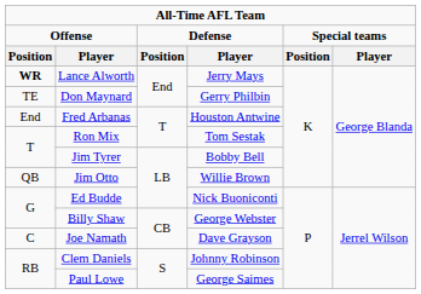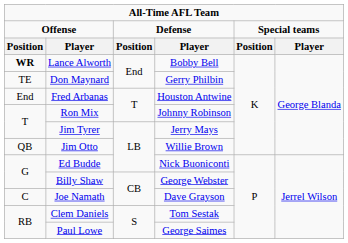 <table class="wikitable" style="text-align:center">
 <tr>
 <td align="center" colspan="6"><strong>All-Time AFL Team</strong></td>
 </tr>
 <tr>
 <td align="center" colspan="2"><strong>Offense</strong></td>
 <td align="center" colspan="2"><strong>Defense</strong></td>
 <td align="center" colspan="2"><strong>Special teams</strong></td>
 </tr>
 <tr>
 <th>Position</th>
 <th>Player</th>
 <th>Position</th>
 <th>Player</th>
 <th>Position</th>
 <th>Player</th>
 </tr>
 <tr>
 <td><strong>WR</strong></td>
 <td><a href='#'>Lance Alworth</a></td>
 <td rowspan=2>End</td>
-<td><a href='#'>Jerry Mays</a></td>
+<td><a href='#'>Bobby Bell</a></td>
 <td rowspan=6>K</td>
 <td rowspan=6><a href='#'>George Blanda</a></td>
 </tr>
 <tr>
 <td>TE</td>
 <td><a href='#'>Don Maynard</a></td>
 <td><a href='#'>Gerry Philbin</a></td>
 </tr>
 <tr>
 <td>End</td>
 <td><a href='#'>Fred Arbanas</a></td>
 <td rowspan=2>T</td>
 <td><a href='#'>Houston Antwine</a></td>
 </tr>
 <tr>
 <td rowspan=2>T</td>
 <td><a href='#'>Ron Mix</a></td>
-<td><a href='#'>Tom Sestak</a></td>
+<td><a href='#'>Johnny Robinson</a></td>
 </tr>
 <tr>
 <td><a href='#'>Jim Tyrer</a></td>
 <td rowspan=3>LB</td>
-<td><a href='#'>Bobby Bell</a></td>
+<td><a href='#'>Jerry Mays</a></td>
 </tr>
 <tr>
 <td>QB</td>
 <td><a href='#'>Jim Otto</a></td>
 <td><a href='#'>Willie Brown</a></td>
 </tr>
 <tr>
 <td rowspan=2>G</td>
 <td><a href='#'>Ed Budde</a></td>
 <td><a href='#'>Nick Buoniconti</a></td>
 <td rowspan=5>P</td>
 <td rowspan=5><a href='#'>Jerrel Wilson</a></td>
 </tr>
 <tr>
 <td><a href='#'>Billy Shaw</a></td>
 <td rowspan=2>CB</td>
 <td><a href='#'>George Webster</a></td>
 </tr>
 <tr>
 <td>C</td>
 <td><a href='#'>Joe Namath</a></td>
 <td><a href='#'>Dave Grayson</a></td>
 </tr>
 <tr>
 <td rowspan=2>RB</td>
 <td><a href='#'>Clem Daniels</a></td>
 <td rowspan=2>S</td>
-<td><a href='#'>Johnny Robinson</a></td>
+<td><a href='#'>Tom Sestak</a></td>
 </tr>
 <tr>
 <td><a href='#'>Paul Lowe</a></td>
 <td><a href='#'>George Saimes</a></td>
 </tr>
 </table>
